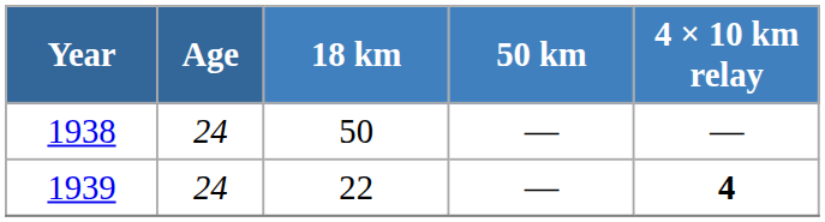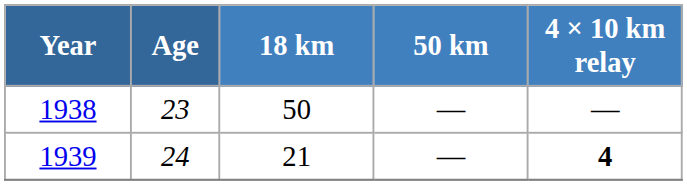 <table class="wikitable" style="font-size:95%; text-align:center; border:grey solid 1px; border-collapse:collapse; background:#ffffff;">
 <tr>
 <th style="background-color:#369; color:white; width:60px;"> Year </th>
 <th style="background-color:#369; color:white; width:40px;"> Age </th>
 <th style="background-color:#4180be; color:white; width:75px;"> 18 km </th>
 <th style="background-color:#4180be; color:white; width:75px;"> 50 km </th>
 <th style="background-color:#4180be; color:white; width:75px;"> 4 × 10 km <br> relay </th>
 </tr>
 <tr>
 <td><a href='#'>1938</a></td>
-<td><em>24</em></td>
+<td><em>23</em></td>
 <td>50</td>
 <td>—</td>
 <td>—</td>
 </tr>
 <tr>
 <td><a href='#'>1939</a></td>
 <td><em>24</em></td>
-<td>22</td>
+<td>21</td>
 <td>—</td>
 <td><strong>4</strong></td>
 </tr>
 <tr>
 </tr>
 </table>
